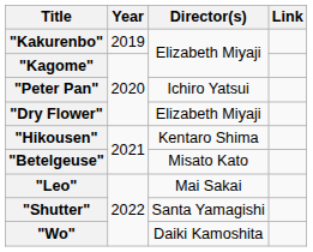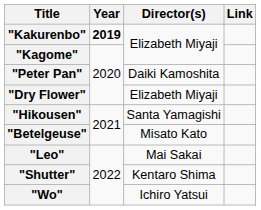 <table class="wikitable plainrowheaders" style="text-align:center;">
 <tr>
 <th>Title</th>
 <th>Year</th>
 <th>Director(s)</th>
 <th>Link</th>
 </tr>
 <tr>
 <th scope="row">"Kakurenbo"</th>
-<td>2019</td>
+<td><strong>2019</strong></td>
 <td rowspan=2>Elizabeth Miyaji</td>
 <td></td>
 </tr>
 <tr>
 <th scope="row">"Kagome"</th>
 <td rowspan=3>2020</td>
 <td></td>
 </tr>
 <tr>
 <th scope="row">"Peter Pan"</th>
-<td>Ichiro Yatsui</td>
+<td>Daiki Kamoshita</td>
 <td></td>
 </tr>
 <tr>
 <th scope="row">"Dry Flower"</th>
 <td>Elizabeth Miyaji</td>
 <td></td>
 </tr>
 <tr>
 <th scope="row">"Hikousen"</th>
 <td rowspan=2>2021</td>
-<td>Kentaro Shima</td>
+<td>Santa Yamagishi</td>
 <td></td>
 </tr>
 <tr>
 <th scope="row">"Betelgeuse"</th>
 <td>Misato Kato</td>
 <td></td>
 </tr>
 <tr>
 <th scope="row">"Leo"</th>
 <td rowspan=3>2022</td>
 <td>Mai Sakai</td>
 <td></td>
 </tr>
 <tr>
 <th scope="row">"Shutter"</th>
-<td>Santa Yamagishi</td>
+<td>Kentaro Shima</td>
 <td></td>
 </tr>
 <tr>
 <th scope="row">"Wo"</th>
-<td>Daiki Kamoshita</td>
+<td>Ichiro Yatsui</td>
 <td></td>
 </tr>
 </table>
